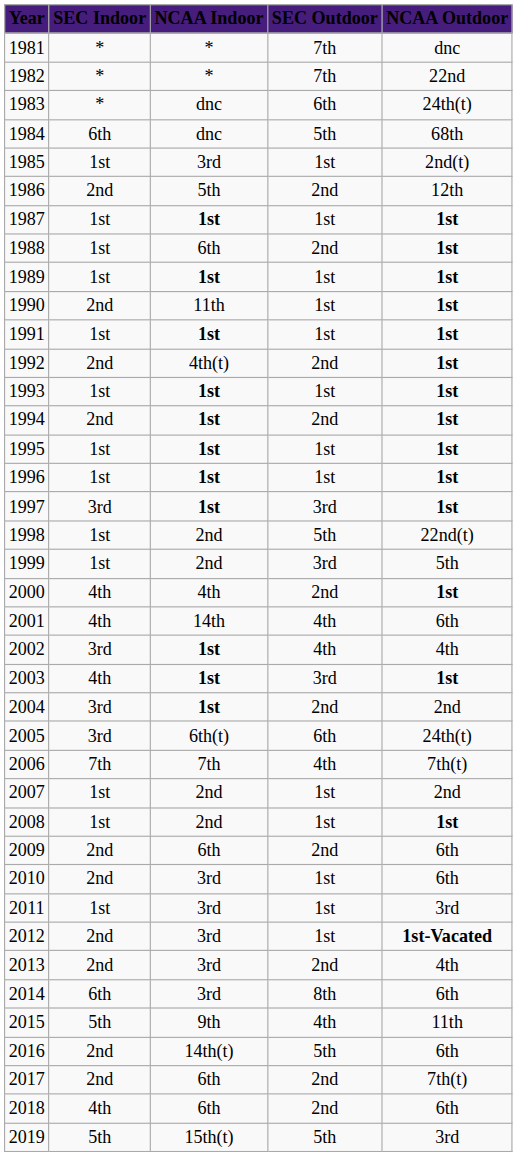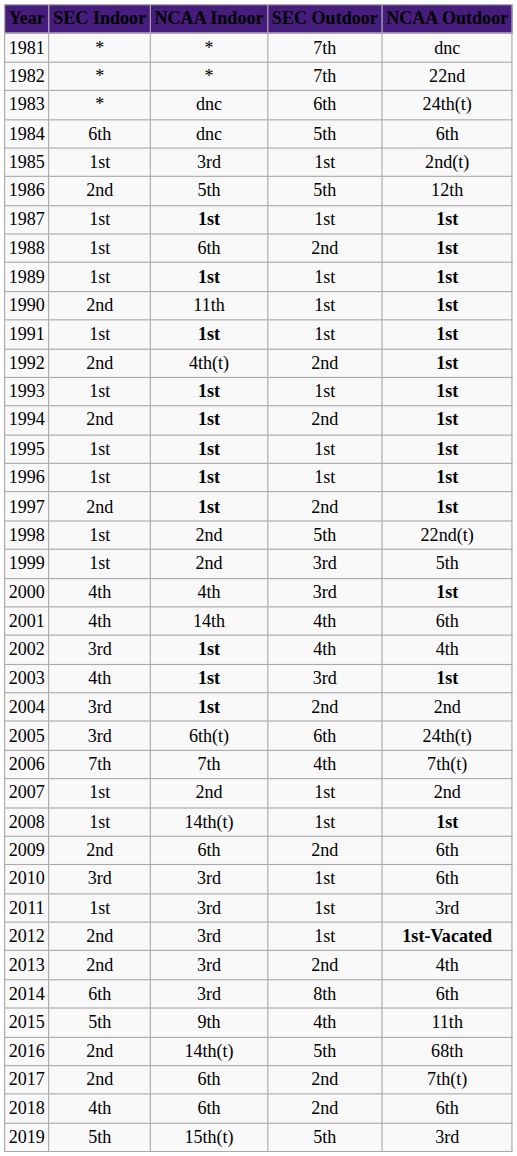 <table class="wikitable sortable">
 <tr>
 <th style="background:#461d7c;" align="center"><span>Year</span></th>
 <th style="background:#461d7c;" align="center"><span>SEC Indoor</span></th>
 <th style="background:#461d7c;" align="center"><span>NCAA Indoor</span></th>
 <th style="background:#461d7c;" align="center"><span>SEC Outdoor</span></th>
 <th style="background:#461d7c;" align="center"><span>NCAA Outdoor</span></th>
 </tr>
 <tr style="text-align:center;">
 <td>1981</td>
 <td>*</td>
 <td>*</td>
 <td>7th</td>
 <td>dnc</td>
 </tr>
 <tr style="text-align:center;">
 <td>1982</td>
 <td>*</td>
 <td>*</td>
 <td>7th</td>
 <td>22nd</td>
 </tr>
 <tr style="text-align:center;">
 <td>1983</td>
 <td>*</td>
 <td>dnc</td>
 <td>6th</td>
 <td>24th(t)</td>
 </tr>
 <tr style="text-align:center;">
 <td>1984</td>
 <td>6th</td>
 <td>dnc</td>
 <td>5th</td>
-<td>68th</td>
+<td>6th</td>
 </tr>
 <tr style="text-align:center;">
 <td>1985</td>
 <td>1st</td>
 <td>3rd</td>
 <td>1st</td>
 <td>2nd(t)</td>
 </tr>
 <tr style="text-align:center;">
 <td>1986</td>
 <td>2nd</td>
 <td>5th</td>
-<td>2nd</td>
+<td>5th</td>
 <td>12th</td>
 </tr>
 <tr style="text-align:center;">
 <td>1987</td>
 <td>1st</td>
 <td><strong>1st</strong></td>
 <td>1st</td>
 <td><strong>1st</strong></td>
 </tr>
 <tr style="text-align:center;">
 <td>1988</td>
 <td>1st</td>
 <td>6th</td>
 <td>2nd</td>
 <td><strong>1st</strong></td>
 </tr>
 <tr style="text-align:center;">
 <td>1989</td>
 <td>1st</td>
 <td><strong>1st</strong></td>
 <td>1st</td>
 <td><strong>1st</strong></td>
 </tr>
 <tr style="text-align:center;">
 <td>1990</td>
 <td>2nd</td>
 <td>11th</td>
 <td>1st</td>
 <td><strong>1st</strong></td>
 </tr>
 <tr style="text-align:center;">
 <td>1991</td>
 <td>1st</td>
 <td><strong>1st</strong></td>
 <td>1st</td>
 <td><strong>1st</strong></td>
 </tr>
 <tr style="text-align:center;">
 <td>1992</td>
 <td>2nd</td>
 <td>4th(t)</td>
 <td>2nd</td>
 <td><strong>1st</strong></td>
 </tr>
 <tr style="text-align:center;">
 <td>1993</td>
 <td>1st</td>
 <td><strong>1st</strong></td>
 <td>1st</td>
 <td><strong>1st</strong></td>
 </tr>
 <tr style="text-align:center;">
 <td>1994</td>
 <td>2nd</td>
 <td><strong>1st</strong></td>
 <td>2nd</td>
 <td><strong>1st</strong></td>
 </tr>
 <tr style="text-align:center;">
 <td>1995</td>
 <td>1st</td>
 <td><strong>1st</strong></td>
 <td>1st</td>
 <td><strong>1st</strong></td>
 </tr>
 <tr style="text-align:center;">
 <td>1996</td>
 <td>1st</td>
 <td><strong>1st</strong></td>
 <td>1st</td>
 <td><strong>1st</strong></td>
 </tr>
 <tr style="text-align:center;">
 <td>1997</td>
-<td>3rd</td>
+<td>2nd</td>
 <td><strong>1st</strong></td>
-<td>3rd</td>
+<td>2nd</td>
 <td><strong>1st</strong></td>
 </tr>
 <tr style="text-align:center;">
 <td>1998</td>
 <td>1st</td>
 <td>2nd</td>
 <td>5th</td>
 <td>22nd(t)</td>
 </tr>
 <tr style="text-align:center;">
 <td>1999</td>
 <td>1st</td>
 <td>2nd</td>
 <td>3rd</td>
 <td>5th</td>
 </tr>
 <tr style="text-align:center;">
 <td>2000</td>
 <td>4th</td>
 <td>4th</td>
-<td>2nd</td>
+<td>3rd</td>
 <td><strong>1st</strong></td>
 </tr>
 <tr style="text-align:center;">
 <td>2001</td>
 <td>4th</td>
 <td>14th</td>
 <td>4th</td>
 <td>6th</td>
 </tr>
 <tr style="text-align:center;">
 <td>2002</td>
 <td>3rd</td>
 <td><strong>1st</strong></td>
 <td>4th</td>
 <td>4th</td>
 </tr>
 <tr style="text-align:center;">
 <td>2003</td>
 <td>4th</td>
 <td><strong>1st</strong></td>
 <td>3rd</td>
 <td><strong>1st</strong></td>
 </tr>
 <tr style="text-align:center;">
 <td>2004</td>
 <td>3rd</td>
 <td><strong>1st</strong></td>
 <td>2nd</td>
 <td>2nd</td>
 </tr>
 <tr style="text-align:center;">
 <td>2005</td>
 <td>3rd</td>
 <td>6th(t)</td>
 <td>6th</td>
 <td>24th(t)</td>
 </tr>
 <tr style="text-align:center;">
 <td>2006</td>
 <td>7th</td>
 <td>7th</td>
 <td>4th</td>
 <td>7th(t)</td>
 </tr>
 <tr style="text-align:center;">
 <td>2007</td>
 <td>1st</td>
 <td>2nd</td>
 <td>1st</td>
 <td>2nd</td>
 </tr>
 <tr style="text-align:center;">
 <td>2008</td>
 <td>1st</td>
-<td>2nd</td>
+<td>14th(t)</td>
 <td>1st</td>
 <td><strong>1st</strong></td>
 </tr>
 <tr style="text-align:center;">
 <td>2009</td>
 <td>2nd</td>
 <td>6th</td>
 <td>2nd</td>
 <td>6th</td>
 </tr>
 <tr style="text-align:center;">
 <td>2010</td>
-<td>2nd</td>
+<td>3rd</td>
 <td>3rd</td>
 <td>1st</td>
 <td>6th</td>
 </tr>
 <tr style="text-align:center;">
 <td>2011</td>
 <td>1st</td>
 <td>3rd</td>
 <td>1st</td>
 <td>3rd</td>
 </tr>
 <tr style="text-align:center;">
 <td>2012</td>
 <td>2nd</td>
 <td>3rd</td>
 <td>1st</td>
 <td><strong>1st-Vacated</strong></td>
 </tr>
 <tr style="text-align:center;">
 <td>2013</td>
 <td>2nd</td>
 <td>3rd</td>
 <td>2nd</td>
 <td>4th</td>
 </tr>
 <tr style="text-align:center;">
 <td>2014</td>
 <td>6th</td>
 <td>3rd</td>
 <td>8th</td>
 <td>6th</td>
 </tr>
 <tr style="text-align:center;">
 <td>2015</td>
 <td>5th</td>
 <td>9th</td>
 <td>4th</td>
 <td>11th</td>
 </tr>
 <tr style="text-align:center;">
 <td>2016</td>
 <td>2nd</td>
 <td>14th(t)</td>
 <td>5th</td>
-<td>6th</td>
+<td>68th</td>
 </tr>
 <tr style="text-align:center;">
 <td>2017</td>
 <td>2nd</td>
 <td>6th</td>
 <td>2nd</td>
 <td>7th(t)</td>
 </tr>
 <tr style="text-align:center;">
 <td>2018</td>
 <td>4th</td>
 <td>6th</td>
 <td>2nd</td>
 <td>6th</td>
 </tr>
 <tr style="text-align:center;">
 <td>2019</td>
 <td>5th</td>
 <td>15th(t)</td>
 <td>5th</td>
 <td>3rd</td>
 </tr>
 </table>
